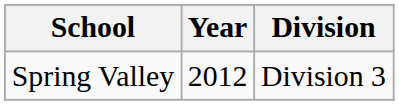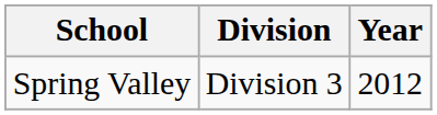 <table class="wikitable">
 <tr>
 <th>School</th>
+<th>Division</th>
 <th>Year</th>
-<th>Division</th>
 </tr>
 <tr>
 <td>Spring Valley</td>
+<td>Division 3</td>
 <td>2012</td>
-<td>Division 3</td>
 </tr>
 </table>
